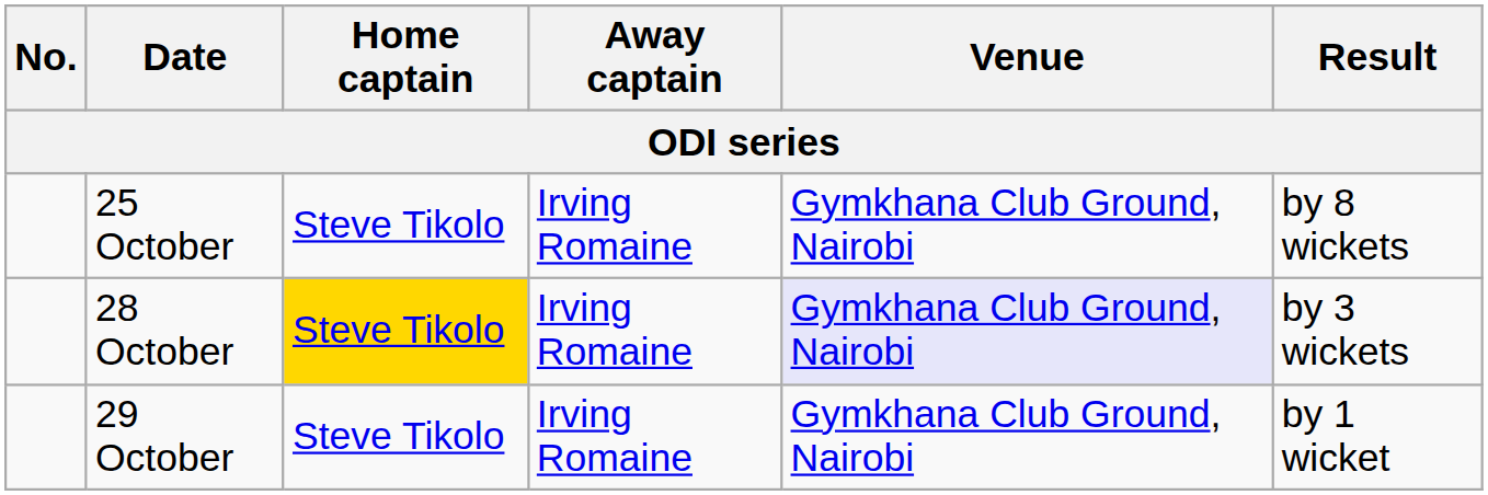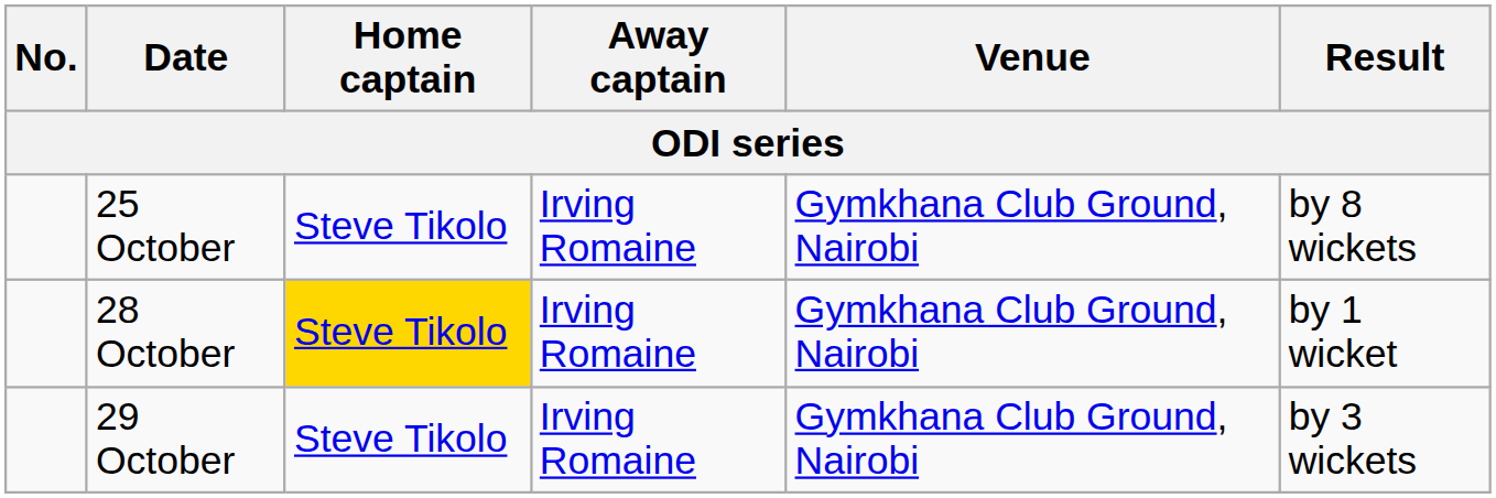 <table class="wikitable">
 <tr>
 <th>No.</th>
 <th>Date</th>
 <th>Home captain</th>
 <th>Away captain</th>
 <th>Venue</th>
 <th>Result</th>
 </tr>
 <tr>
 <th colspan="7">ODI series</th>
 </tr>
 <tr>
 <td></td>
 <td>25 October</td>
 <td><a href='#'>Steve Tikolo</a></td>
 <td><a href='#'>Irving Romaine</a></td>
 <td><a href='#'>Gymkhana Club Ground</a>, <a href='#'>Nairobi</a></td>
 <td> by 8 wickets</td>
 </tr>
 <tr>
 <td></td>
 <td>28 October</td>
 <td style="background: gold;"><a href='#'>Steve Tikolo</a></td>
 <td><a href='#'>Irving Romaine</a></td>
-<td style="background: lavender;"><a href='#'>Gymkhana Club Ground</a>, <a href='#'>Nairobi</a></td>
-<td> by 3 wickets</td>
+<td><a href='#'>Gymkhana Club Ground</a>, <a href='#'>Nairobi</a></td>
+<td> by 1 wicket</td>
 </tr>
 <tr>
 <td></td>
 <td>29 October</td>
 <td><a href='#'>Steve Tikolo</a></td>
 <td><a href='#'>Irving Romaine</a></td>
 <td><a href='#'>Gymkhana Club Ground</a>, <a href='#'>Nairobi</a></td>
-<td> by 1 wicket</td>
+<td> by 3 wickets</td>
 </tr>
 </table>
